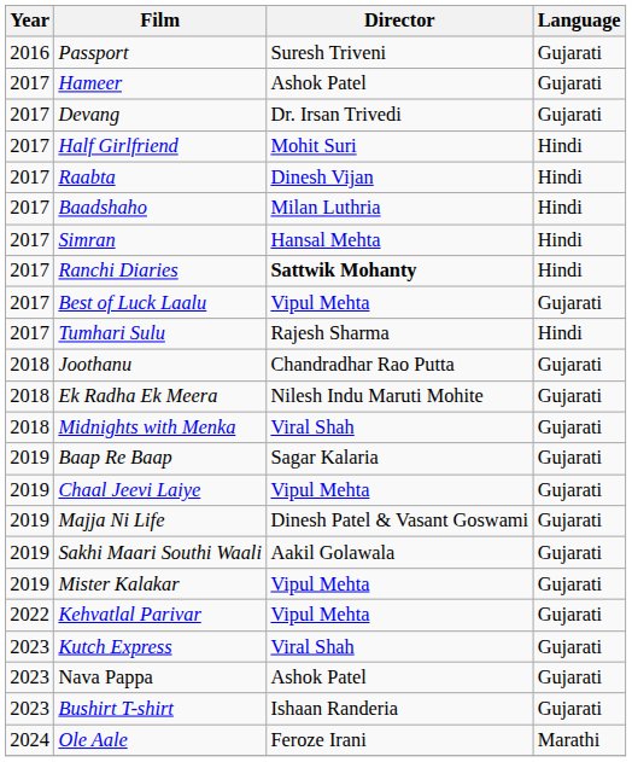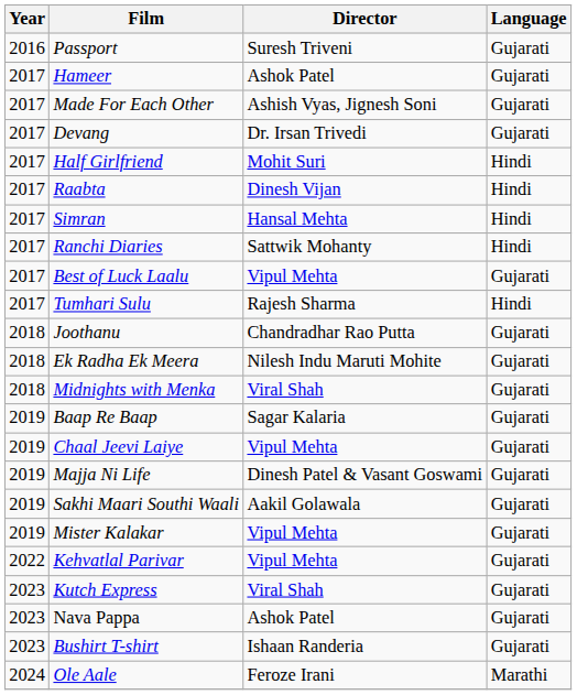 <table class="wikitable">
 <tr>
 <th>Year</th>
 <th>Film</th>
 <th>Director</th>
 <th>Language</th>
 </tr>
 <tr>
 <td>2016</td>
 <td><em>Passport</em></td>
 <td>Suresh Triveni</td>
 <td>Gujarati</td>
 </tr>
 <tr>
 <td>2017</td>
 <td><em><a href='#'>Hameer</a></em></td>
 <td>Ashok Patel</td>
+<td>Gujarati</td>
+</tr>
+<tr>
+<td>2017</td>
+<td><em>Made For Each Other</em></td>
+<td>Ashish Vyas, Jignesh Soni</td>
 <td>Gujarati</td>
 </tr>
 <tr>
 <td>2017</td>
 <td><em>Devang</em></td>
 <td>Dr. Irsan Trivedi</td>
 <td>Gujarati</td>
 </tr>
 <tr>
 <td>2017</td>
 <td><em><a href='#'>Half Girlfriend</a></em></td>
 <td><a href='#'>Mohit Suri</a></td>
 <td>Hindi</td>
 </tr>
 <tr>
 <td>2017</td>
 <td><em><a href='#'>Raabta</a></em></td>
 <td><a href='#'>Dinesh Vijan</a></td>
 <td>Hindi</td>
 </tr>
 <tr>
 <td>2017</td>
-<td><em><a href='#'>Baadshaho</a></em></td>
-<td><a href='#'>Milan Luthria</a></td>
-<td>Hindi</td>
-</tr>
-<tr>
-<td>2017</td>
 <td><em><a href='#'>Simran</a></em></td>
 <td><a href='#'>Hansal Mehta</a></td>
 <td>Hindi</td>
 </tr>
 <tr>
 <td>2017</td>
 <td><em><a href='#'>Ranchi Diaries</a></em></td>
-<td><strong>Sattwik Mohanty</strong></td>
+<td>Sattwik Mohanty</td>
 <td>Hindi</td>
 </tr>
 <tr>
 <td>2017</td>
 <td><em><a href='#'>Best of Luck Laalu</a></em></td>
 <td><a href='#'>Vipul Mehta</a></td>
 <td>Gujarati</td>
 </tr>
 <tr>
 <td>2017</td>
 <td><em><a href='#'>Tumhari Sulu</a></em></td>
 <td>Rajesh Sharma</td>
 <td>Hindi</td>
 </tr>
 <tr>
 <td>2018</td>
 <td><em>Joothanu</em></td>
 <td>Chandradhar Rao Putta</td>
 <td>Gujarati</td>
 </tr>
 <tr>
 <td>2018</td>
 <td><em>Ek Radha Ek Meera</em></td>
 <td>Nilesh Indu Maruti Mohite</td>
 <td>Gujarati</td>
 </tr>
 <tr>
 <td>2018</td>
 <td><em><a href='#'>Midnights with Menka</a></em></td>
 <td><a href='#'>Viral Shah</a></td>
 <td>Gujarati</td>
 </tr>
 <tr>
 <td>2019</td>
 <td><em>Baap Re Baap</em></td>
 <td>Sagar Kalaria</td>
 <td>Gujarati</td>
 </tr>
 <tr>
 <td>2019</td>
 <td><em><a href='#'>Chaal Jeevi Laiye</a></em></td>
 <td><a href='#'>Vipul Mehta</a></td>
 <td>Gujarati</td>
 </tr>
 <tr>
 <td>2019</td>
 <td><em>Majja Ni Life</em></td>
 <td>Dinesh Patel & Vasant Goswami</td>
 <td>Gujarati</td>
 </tr>
 <tr>
 <td>2019</td>
 <td><em>Sakhi Maari Southi Waali</em></td>
 <td>Aakil Golawala</td>
 <td>Gujarati</td>
 </tr>
 <tr>
 <td>2019</td>
 <td><em>Mister Kalakar</em></td>
 <td><a href='#'>Vipul Mehta</a></td>
 <td>Gujarati</td>
 </tr>
 <tr>
 <td>2022</td>
 <td><em><a href='#'>Kehvatlal Parivar</a></em></td>
 <td><a href='#'>Vipul Mehta</a></td>
 <td>Gujarati</td>
 </tr>
 <tr>
 <td>2023</td>
 <td><em><a href='#'>Kutch Express</a></em></td>
 <td><a href='#'>Viral Shah</a></td>
 <td>Gujarati</td>
 </tr>
 <tr>
 <td>2023</td>
 <td>Nava Pappa</td>
 <td>Ashok Patel</td>
 <td>Gujarati</td>
 </tr>
 <tr>
 <td>2023</td>
 <td><em><a href='#'>Bushirt T-shirt</a></em></td>
 <td>Ishaan Randeria</td>
 <td>Gujarati</td>
 </tr>
 <tr>
 <td>2024</td>
 <td><em><a href='#'>Ole Aale</a></em></td>
 <td>Feroze Irani</td>
 <td>Marathi</td>
 </tr>
 <tr>
 </tr>
 </table>
